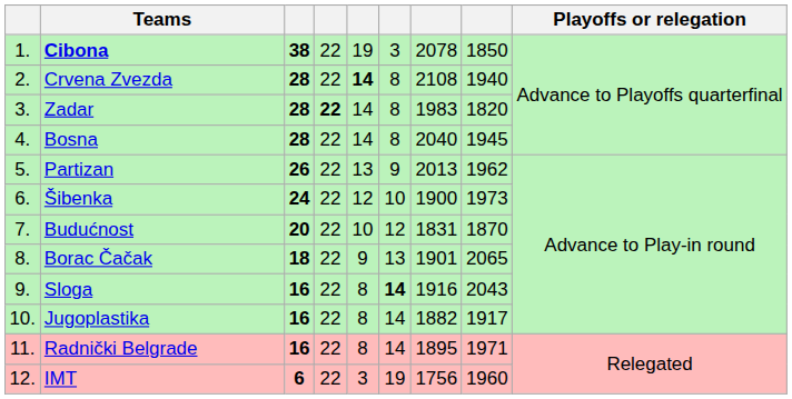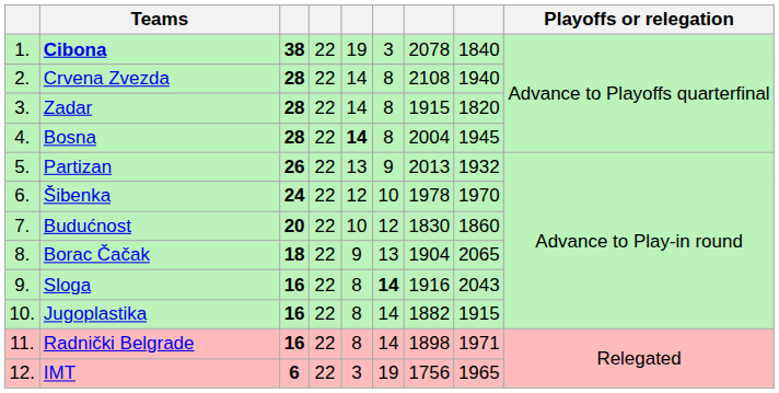 <table class="wikitable" style="text-align: center;">
 <tr>
 <th width=20></th>
 <th width=200>Teams</th>
 <th></th>
 <th width=20></th>
 <th width=20></th>
 <th width=20></th>
 <th width=35></th>
 <th width=35></th>
 <th>Playoffs or relegation</th>
 </tr>
 <tr align=center style="background:#BBF3BB">
 <td>1.</td>
 <td style="text-align:left;"><strong><a href='#'>Cibona</a></strong></td>
 <td><strong>38</strong></td>
 <td>22</td>
 <td>19</td>
 <td>3</td>
 <td>2078</td>
-<td>1850</td>
+<td>1840</td>
 <td rowspan=4>Advance to Playoffs quarterfinal</td>
 </tr>
 <tr align=center style="background:#BBF3BB">
 <td>2.</td>
 <td style="text-align:left;"><a href='#'>Crvena Zvezda</a></td>
 <td><strong>28</strong></td>
 <td>22</td>
-<td><strong>14</strong></td>
+<td>14</td>
 <td>8</td>
 <td>2108</td>
 <td>1940</td>
 </tr>
 <tr align=center style="background:#BBF3BB">
 <td>3.</td>
 <td style="text-align:left;"><a href='#'>Zadar</a></td>
 <td><strong>28</strong></td>
-<td><strong>22</strong></td>
+<td>22</td>
 <td>14</td>
 <td>8</td>
-<td>1983</td>
+<td>1915</td>
 <td>1820</td>
 </tr>
 <tr align=center style="background:#BBF3BB">
 <td>4.</td>
 <td style="text-align:left;"><a href='#'>Bosna</a></td>
 <td><strong>28</strong></td>
 <td>22</td>
-<td>14</td>
+<td><strong>14</strong></td>
 <td>8</td>
-<td>2040</td>
+<td>2004</td>
 <td>1945</td>
 </tr>
 <tr align=center style="background:#BBF3BB">
 <td>5.</td>
 <td style="text-align:left;"><a href='#'>Partizan</a></td>
 <td><strong>26</strong></td>
 <td>22</td>
 <td>13</td>
 <td>9</td>
 <td>2013</td>
-<td>1962</td>
+<td>1932</td>
 <td rowspan=6>Advance to Play-in round</td>
 </tr>
 <tr align=center style="background:#BBF3BB">
 <td>6.</td>
 <td style="text-align:left;"><a href='#'>Šibenka</a></td>
 <td><strong>24</strong></td>
 <td>22</td>
 <td>12</td>
 <td>10</td>
-<td>1900</td>
-<td>1973</td>
+<td>1978</td>
+<td>1970</td>
 </tr>
 <tr align=center style="background:#BBF3BB">
 <td>7.</td>
 <td style="text-align:left;"><a href='#'>Budućnost</a></td>
 <td><strong>20</strong></td>
 <td>22</td>
 <td>10</td>
 <td>12</td>
-<td>1831</td>
-<td>1870</td>
+<td>1830</td>
+<td>1860</td>
 </tr>
 <tr align=center style="background:#BBF3BB">
 <td>8.</td>
 <td style="text-align:left;"><a href='#'>Borac Čačak</a></td>
 <td><strong>18</strong></td>
 <td>22</td>
 <td>9</td>
 <td>13</td>
-<td>1901</td>
+<td>1904</td>
 <td>2065</td>
 </tr>
 <tr align=center style="background:#BBF3BB">
 <td>9.</td>
 <td style="text-align:left;"><a href='#'>Sloga</a></td>
 <td><strong>16</strong></td>
 <td>22</td>
 <td>8</td>
 <td><strong>14</strong></td>
 <td>1916</td>
 <td>2043</td>
 </tr>
 <tr align=center style="background:#BBF3BB">
 <td>10.</td>
 <td style="text-align:left;"><a href='#'>Jugoplastika</a></td>
 <td><strong>16</strong></td>
 <td>22</td>
 <td>8</td>
 <td>14</td>
 <td>1882</td>
-<td>1917</td>
+<td>1915</td>
 </tr>
 <tr align=center style="background:#FFBBBB">
 <td>11.</td>
 <td style="text-align:left;"><a href='#'>Radnički Belgrade</a></td>
 <td><strong>16</strong></td>
 <td>22</td>
 <td>8</td>
 <td>14</td>
-<td>1895</td>
+<td>1898</td>
 <td>1971</td>
 <td rowspan=2>Relegated</td>
 </tr>
 <tr align=center style="background:#FFBBBB">
 <td>12.</td>
 <td style="text-align:left;"><a href='#'>IMT</a></td>
 <td><strong>6</strong></td>
 <td>22</td>
 <td>3</td>
 <td>19</td>
 <td>1756</td>
-<td>1960</td>
+<td>1965</td>
 </tr>
 </table>
